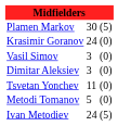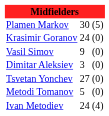 <table class="toccolours" border="0" cellpadding="2" cellspacing="0" align="left" style="margin:0.5em;">
 <tr>
 <th colspan="4" align="center" bgcolor="#FF2020"><span>Midfielders</span></th>
 </tr>
 <tr>
 <td> <a href='#'>Plamen Markov</a></td>
 <td>30</td>
 <td>(5)</td>
 </tr>
 <tr>
 <td> <a href='#'>Krasimir Goranov</a></td>
 <td>24</td>
 <td>(0)</td>
 </tr>
 <tr>
 <td> <a href='#'>Vasil Simov</a></td>
-<td>3</td>
+<td>9</td>
 <td>(0)</td>
 </tr>
 <tr>
 <td> <a href='#'>Dimitar Aleksiev</a></td>
 <td>3</td>
 <td>(0)</td>
 </tr>
 <tr>
 <td> <a href='#'>Tsvetan Yonchev</a></td>
-<td>11</td>
+<td>27</td>
 <td>(0)</td>
 </tr>
 <tr>
 <td> <a href='#'>Metodi Tomanov</a></td>
 <td>5</td>
 <td>(0)</td>
 </tr>
 <tr>
 <td> <a href='#'>Ivan Metodiev</a></td>
 <td>24</td>
-<td>(5)</td>
+<td>(4)</td>
 </tr>
 <tr>
 </tr>
 </table>
